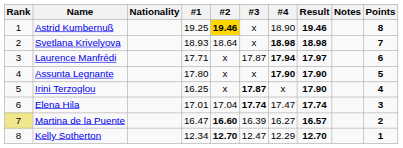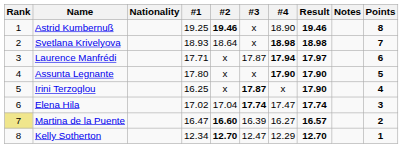 <table class="wikitable sortable" style="text-align:center">
 <tr>
 <th>Rank</th>
 <th>Name</th>
 <th>Nationality</th>
 <th>#1</th>
 <th>#2</th>
 <th>#3</th>
 <th>#4</th>
 <th>Result</th>
 <th>Notes</th>
 <th>Points</th>
 </tr>
 <tr>
 <td>1</td>
 <td align=left><a href='#'>Astrid Kumbernuß</a></td>
 <td align=left></td>
 <td>19.25</td>
-<td style="background: gold;"><strong>19.46</strong></td>
+<td><strong>19.46</strong></td>
 <td>x</td>
 <td>18.90</td>
 <td><strong>19.46</strong></td>
 <td></td>
 <td><strong>8</strong></td>
 </tr>
 <tr>
 <td>2</td>
 <td align=left><a href='#'>Svetlana Krivelyova</a></td>
 <td align=left></td>
 <td>18.93</td>
 <td>18.64</td>
 <td>x</td>
 <td><strong>18.98</strong></td>
 <td><strong>18.98</strong></td>
 <td></td>
 <td><strong>7</strong></td>
 </tr>
 <tr>
 <td>3</td>
 <td align=left><a href='#'>Laurence Manfrédi</a></td>
 <td align=left></td>
 <td>17.71</td>
 <td>x</td>
 <td>17.87</td>
 <td><strong>17.94</strong></td>
 <td><strong>17.97</strong></td>
 <td></td>
 <td><strong>6</strong></td>
 </tr>
 <tr>
 <td>4</td>
 <td align=left><a href='#'>Assunta Legnante</a></td>
 <td align=left></td>
 <td>17.80</td>
 <td>x</td>
 <td>x</td>
 <td><strong>17.90</strong></td>
 <td><strong>17.90</strong></td>
 <td></td>
 <td><strong>5</strong></td>
 </tr>
 <tr>
 <td>5</td>
 <td align=left><a href='#'>Irini Terzoglou</a></td>
 <td align=left></td>
 <td>16.25</td>
 <td>x</td>
 <td><strong>17.87</strong></td>
 <td>x</td>
 <td><strong>17.90</strong></td>
 <td></td>
 <td><strong>4</strong></td>
 </tr>
 <tr>
 <td>6</td>
 <td align=left><a href='#'>Elena Hila</a></td>
 <td align=left></td>
-<td>17.01</td>
+<td>17.02</td>
 <td>17.04</td>
 <td><strong>17.74</strong></td>
 <td>17.47</td>
 <td><strong>17.74</strong></td>
 <td></td>
 <td><strong>3</strong></td>
 </tr>
 <tr>
 <td style="background: khaki;">7</td>
 <td align=left><a href='#'>Martina de la Puente</a></td>
 <td align=left></td>
 <td>16.47</td>
 <td><strong>16.60</strong></td>
 <td>16.39</td>
 <td>16.27</td>
 <td><strong>16.57</strong></td>
 <td></td>
 <td><strong>2</strong></td>
 </tr>
 <tr>
 <td>8</td>
 <td align=left><a href='#'>Kelly Sotherton</a></td>
 <td align=left></td>
 <td>12.34</td>
 <td><strong>12.70</strong></td>
 <td>12.47</td>
 <td>12.29</td>
 <td><strong>12.70</strong></td>
 <td></td>
 <td><strong>1</strong></td>
 </tr>
 </table>
